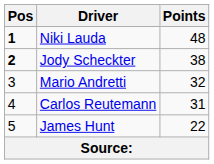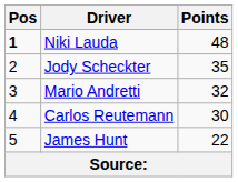 <table class="wikitable" style="font-size: 95%;">
 <tr>
 <th>Pos</th>
 <th>Driver</th>
 <th>Points</th>
 </tr>
 <tr>
 <td><strong>1</strong></td>
 <td> <a href='#'>Niki Lauda</a></td>
 <td align="right">48</td>
 </tr>
 <tr>
-<td><strong>2</strong></td>
+<td>2</td>
 <td> <a href='#'>Jody Scheckter</a></td>
-<td align="right">38</td>
+<td align="right">35</td>
 </tr>
 <tr>
 <td>3</td>
 <td> <a href='#'>Mario Andretti</a></td>
 <td align="right">32</td>
 </tr>
 <tr>
 <td>4</td>
 <td> <a href='#'>Carlos Reutemann</a></td>
-<td align="right">31</td>
+<td align="right">30</td>
 </tr>
 <tr>
 <td>5</td>
 <td> <a href='#'>James Hunt</a></td>
 <td align="right">22</td>
 </tr>
 <tr>
 <th colspan=4>Source: </th>
 </tr>
 </table>
